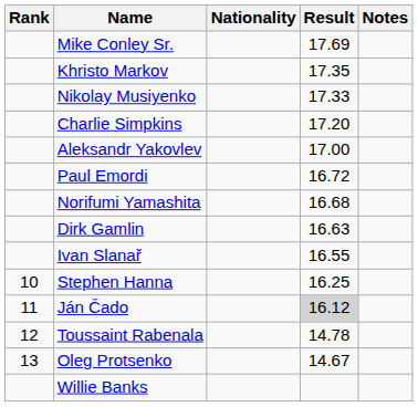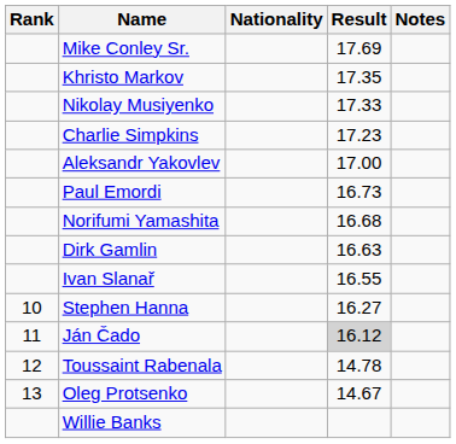 <table class="wikitable sortable" style="text-align:center">
 <tr>
 <th>Rank</th>
 <th>Name</th>
 <th>Nationality</th>
 <th>Result</th>
 <th>Notes</th>
 </tr>
 <tr>
 <td></td>
 <td align=left><a href='#'>Mike Conley Sr.</a></td>
 <td align=left></td>
 <td>17.69</td>
 <td></td>
 </tr>
 <tr>
 <td></td>
 <td align=left><a href='#'>Khristo Markov</a></td>
 <td align=left></td>
 <td>17.35</td>
 <td></td>
 </tr>
 <tr>
 <td></td>
 <td align=left><a href='#'>Nikolay Musiyenko</a></td>
 <td align=left></td>
 <td>17.33</td>
 <td></td>
 </tr>
 <tr>
 <td></td>
 <td align=left><a href='#'>Charlie Simpkins</a></td>
 <td align=left></td>
-<td>17.20</td>
+<td>17.23</td>
 <td></td>
 </tr>
 <tr>
 <td></td>
 <td align=left><a href='#'>Aleksandr Yakovlev</a></td>
 <td align=left></td>
 <td>17.00</td>
 <td></td>
 </tr>
 <tr>
 <td></td>
 <td align=left><a href='#'>Paul Emordi</a></td>
 <td align=left></td>
-<td>16.72</td>
+<td>16.73</td>
 <td></td>
 </tr>
 <tr>
 <td></td>
 <td align=left><a href='#'>Norifumi Yamashita</a></td>
 <td align=left></td>
 <td>16.68</td>
 <td></td>
 </tr>
 <tr>
 <td></td>
 <td align=left><a href='#'>Dirk Gamlin</a></td>
 <td align=left></td>
 <td>16.63</td>
 <td></td>
 </tr>
 <tr>
 <td></td>
 <td align=left><a href='#'>Ivan Slanař</a></td>
 <td align=left></td>
 <td>16.55</td>
 <td></td>
 </tr>
 <tr>
 <td>10</td>
 <td align=left><a href='#'>Stephen Hanna</a></td>
 <td align=left></td>
-<td>16.25</td>
+<td>16.27</td>
 <td></td>
 </tr>
 <tr>
 <td>11</td>
 <td align=left><a href='#'>Ján Čado</a></td>
 <td align=left></td>
 <td style="background: lightgrey;">16.12</td>
 <td></td>
 </tr>
 <tr>
 <td>12</td>
 <td align=left><a href='#'>Toussaint Rabenala</a></td>
 <td align=left></td>
 <td>14.78</td>
 <td></td>
 </tr>
 <tr>
 <td>13</td>
 <td align=left><a href='#'>Oleg Protsenko</a></td>
 <td align=left></td>
 <td>14.67</td>
 <td></td>
 </tr>
 <tr>
 <td></td>
 <td align=left><a href='#'>Willie Banks</a></td>
 <td align=left></td>
 <td></td>
 <td></td>
 </tr>
 </table>
